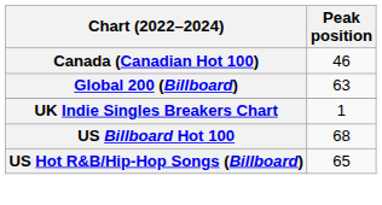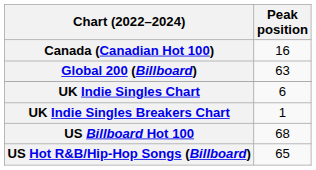 <table class="wikitable sortable plainrowheaders" style="text-align:center">
 <tr>
 <th scope="col">Chart (2022–2024)</th>
 <th scope="col">Peak<br>position</th>
 </tr>
 <tr>
 <th scope="row">Canada (<a href='#'>Canadian Hot 100</a>)</th>
-<td>46</td>
+<td>16</td>
 </tr>
 <tr>
 <th scope="row"><a href='#'>Global 200</a> (<em><a href='#'>Billboard</a></em>)</th>
 <td>63</td>
 </tr>
 <tr>
 </tr>
 <tr>
 </tr>
 <tr>
 </tr>
 <tr>
 </tr>
 <tr>
 </tr>
 <tr>
 </tr>
 <tr>
+<th scope="row">UK <a href='#'>Indie Singles Chart</a></th>
+<td>6</td>
+</tr>
+<tr>
 <th scope="row">UK <a href='#'>Indie Singles Breakers Chart</a></th>
 <td>1</td>
 </tr>
 <tr>
 <th scope="row">US <a href='#'><em>Billboard</em> Hot 100</a></th>
 <td>68</td>
 </tr>
 <tr>
 <th scope="row">US <a href='#'>Hot R&B/Hip-Hop Songs</a> (<em><a href='#'>Billboard</a></em>)</th>
 <td>65</td>
 </tr>
 </table>
